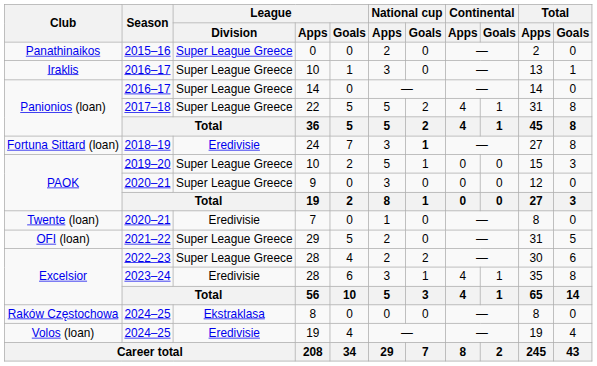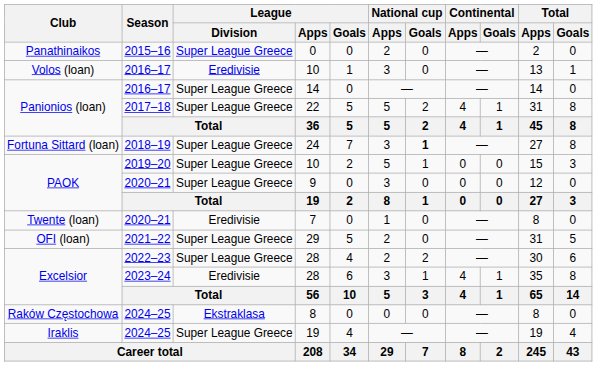 <table class="wikitable" style="text-align: center;">
 <tr>
 <th rowspan=2>Club</th>
 <th rowspan=2>Season</th>
 <th colspan=3>League</th>
 <th colspan=2>National cup</th>
 <th colspan=2>Continental</th>
 <th colspan=2>Total</th>
 </tr>
 <tr>
 <th>Division</th>
 <th>Apps</th>
 <th>Goals</th>
 <th>Apps</th>
 <th>Goals</th>
 <th>Apps</th>
 <th>Goals</th>
 <th>Apps</th>
 <th>Goals</th>
 </tr>
 <tr>
 <td><a href='#'>Panathinaikos</a></td>
 <td><a href='#'>2015–16</a></td>
 <td><a href='#'>Super League Greece</a></td>
 <td>0</td>
 <td>0</td>
 <td>2</td>
 <td>0</td>
 <td colspan="2">—</td>
 <td>2</td>
 <td>0</td>
 </tr>
 <tr>
-<td><a href='#'>Iraklis</a></td>
+<td><a href='#'>Volos</a> (loan)</td>
 <td><a href='#'>2016–17</a></td>
-<td>Super League Greece</td>
+<td><a href='#'>Eredivisie</a></td>
 <td>10</td>
 <td>1</td>
 <td>3</td>
 <td>0</td>
 <td colspan="2">—</td>
 <td>13</td>
 <td>1</td>
 </tr>
 <tr>
 <td rowspan="3"><a href='#'>Panionios</a> (loan)</td>
 <td><a href='#'>2016–17</a></td>
 <td>Super League Greece</td>
 <td>14</td>
 <td>0</td>
 <td colspan="2">—</td>
 <td colspan="2">—</td>
 <td>14</td>
 <td>0</td>
 </tr>
 <tr>
 <td><a href='#'>2017–18</a></td>
 <td>Super League Greece</td>
 <td>22</td>
 <td>5</td>
 <td>5</td>
 <td>2</td>
 <td>4</td>
 <td>1</td>
 <td>31</td>
 <td>8</td>
 </tr>
 <tr>
 <th colspan="2">Total</th>
 <th>36</th>
 <th>5</th>
 <th>5</th>
 <th>2</th>
 <th>4</th>
 <th>1</th>
 <th>45</th>
 <th>8</th>
 </tr>
 <tr>
 <td><a href='#'>Fortuna Sittard</a> (loan)</td>
 <td><a href='#'>2018–19</a></td>
-<td><a href='#'>Eredivisie</a></td>
+<td>Super League Greece</td>
 <td>24</td>
 <td>7</td>
 <td>3</td>
 <td><strong>1</strong></td>
 <td colspan="2">—</td>
 <td>27</td>
 <td>8</td>
 </tr>
 <tr>
 <td rowspan="3"><a href='#'>PAOK</a></td>
 <td><a href='#'>2019–20</a></td>
 <td>Super League Greece</td>
 <td>10</td>
 <td>2</td>
 <td>5</td>
 <td>1</td>
 <td>0</td>
 <td>0</td>
 <td>15</td>
 <td>3</td>
 </tr>
 <tr>
 <td><a href='#'>2020–21</a></td>
 <td>Super League Greece</td>
 <td>9</td>
 <td>0</td>
 <td>3</td>
 <td>0</td>
 <td>0</td>
 <td>0</td>
 <td>12</td>
 <td>0</td>
 </tr>
 <tr>
 <th colspan="2">Total</th>
 <th>19</th>
 <th>2</th>
 <th>8</th>
 <th>1</th>
 <th>0</th>
 <th>0</th>
 <th>27</th>
 <th>3</th>
 </tr>
 <tr>
 <td><a href='#'>Twente</a> (loan)</td>
 <td><a href='#'>2020–21</a></td>
 <td>Eredivisie</td>
 <td>7</td>
 <td>0</td>
 <td>1</td>
 <td>0</td>
 <td colspan="2">—</td>
 <td>8</td>
 <td>0</td>
 </tr>
 <tr>
 <td><a href='#'>OFI</a> (loan)</td>
 <td><a href='#'>2021–22</a></td>
 <td>Super League Greece</td>
 <td>29</td>
 <td>5</td>
 <td>2</td>
 <td>0</td>
 <td colspan="2">—</td>
 <td>31</td>
 <td>5</td>
 </tr>
 <tr>
 <td rowspan="3"><a href='#'>Excelsior</a></td>
 <td><a href='#'>2022–23</a></td>
 <td>Super League Greece</td>
 <td>28</td>
 <td>4</td>
 <td>2</td>
 <td>2</td>
 <td colspan="2">—</td>
 <td>30</td>
 <td>6</td>
 </tr>
 <tr>
 <td><a href='#'>2023–24</a></td>
 <td>Eredivisie</td>
 <td>28</td>
 <td>6</td>
 <td>3</td>
 <td>1</td>
 <td>4</td>
 <td>1</td>
 <td>35</td>
 <td>8</td>
 </tr>
 <tr>
 <th colspan="2">Total</th>
 <th>56</th>
 <th>10</th>
 <th>5</th>
 <th>3</th>
 <th>4</th>
 <th>1</th>
 <th>65</th>
 <th>14</th>
 </tr>
 <tr>
 <td><a href='#'>Raków Częstochowa</a></td>
 <td><a href='#'>2024–25</a></td>
 <td><a href='#'>Ekstraklasa</a></td>
 <td>8</td>
 <td>0</td>
 <td>0</td>
 <td>0</td>
 <td colspan="2">—</td>
 <td>8</td>
 <td>0</td>
 </tr>
 <tr>
-<td><a href='#'>Volos</a> (loan)</td>
+<td><a href='#'>Iraklis</a></td>
 <td><a href='#'>2024–25</a></td>
-<td><a href='#'>Eredivisie</a></td>
+<td>Super League Greece</td>
 <td>19</td>
 <td>4</td>
 <td colspan="2">—</td>
 <td colspan="2">—</td>
 <td>19</td>
 <td>4</td>
 </tr>
 <tr>
 <th colspan="3">Career total</th>
 <th>208</th>
 <th>34</th>
 <th>29</th>
 <th>7</th>
 <th>8</th>
 <th>2</th>
 <th>245</th>
 <th>43</th>
 </tr>
 </table>
